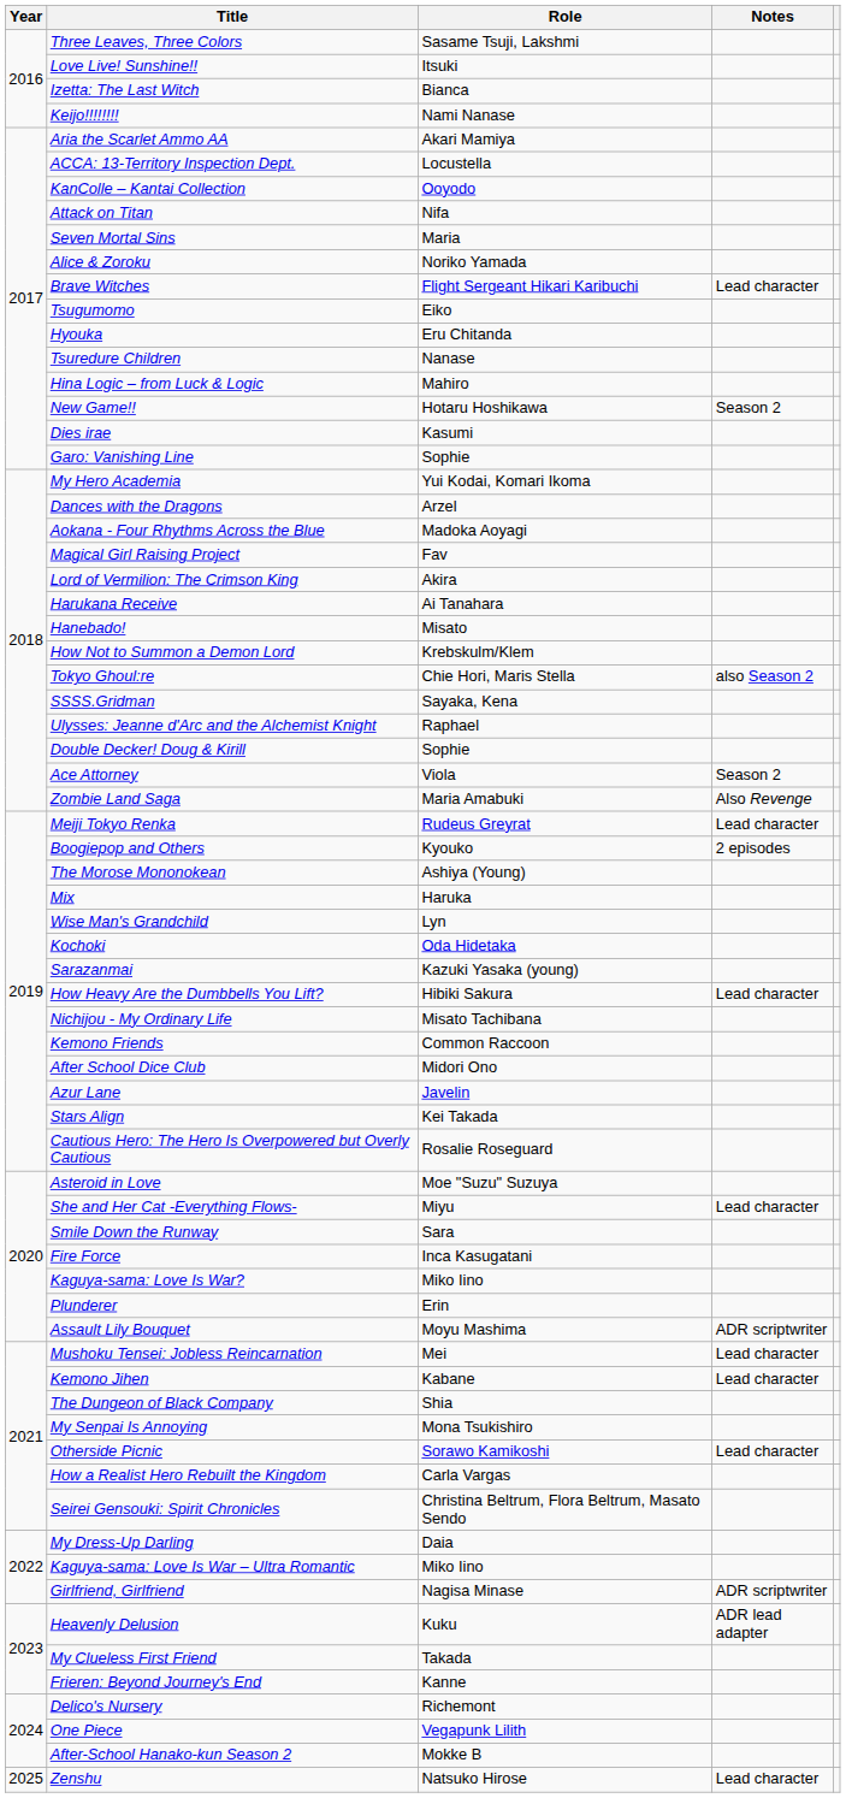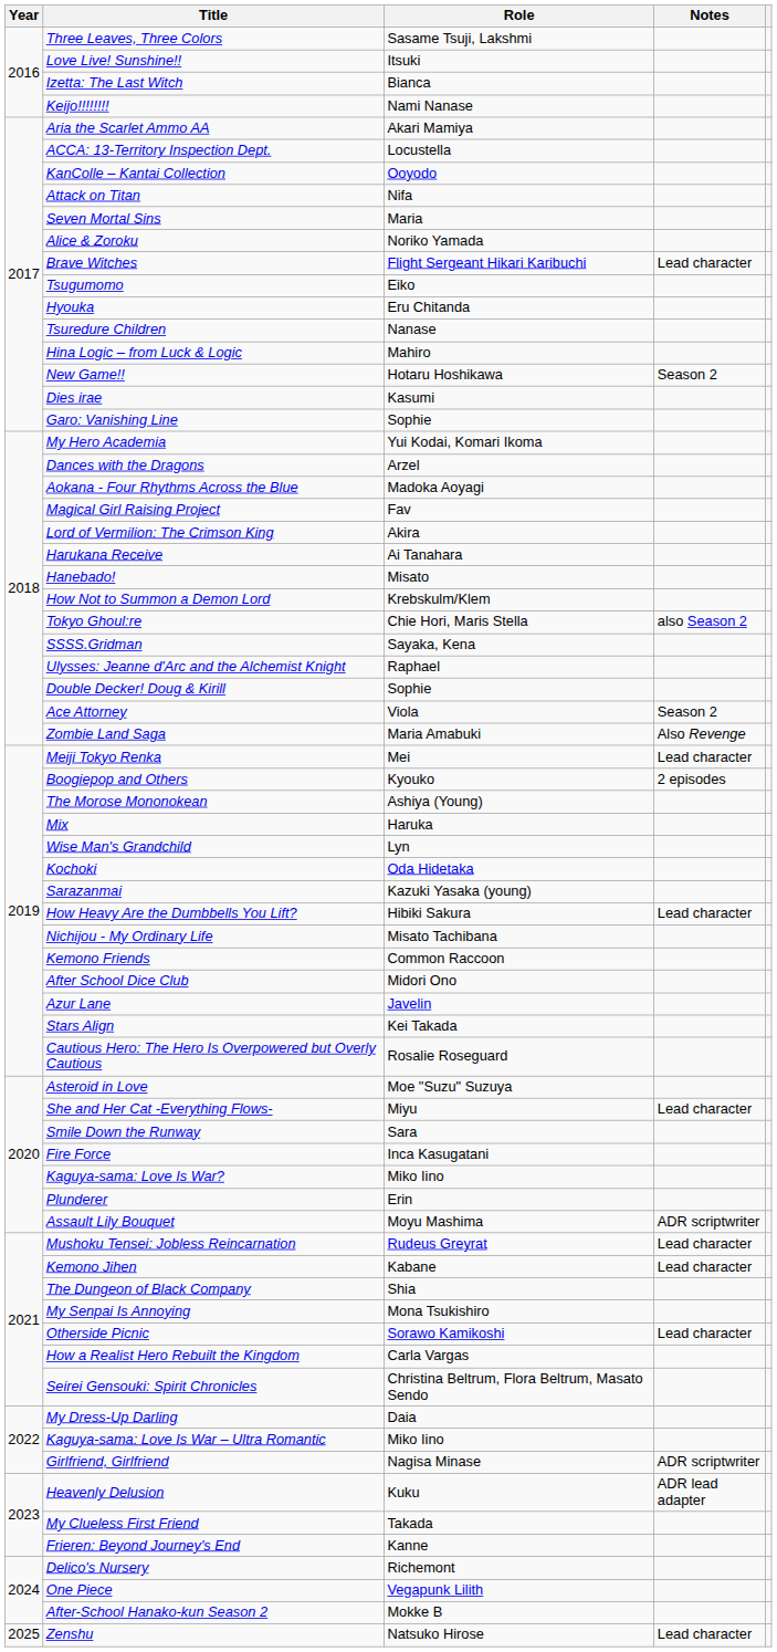 <table class="wikitable sortable plainrowheaders">
 <tr>
 <th>Year</th>
 <th>Title</th>
 <th>Role</th>
 <th class="unsortable">Notes</th>
 <th class="unsortable"></th>
 </tr>
 <tr>
 <td rowspan="4">2016</td>
 <td><em><a href='#'>Three Leaves, Three Colors</a></em></td>
 <td>Sasame Tsuji, Lakshmi</td>
 <td></td>
 <td></td>
 </tr>
 <tr>
 <td><em><a href='#'>Love Live! Sunshine!!</a></em></td>
 <td>Itsuki</td>
 <td></td>
 <td></td>
 </tr>
 <tr>
 <td><em><a href='#'>Izetta: The Last Witch</a></em></td>
 <td>Bianca</td>
 <td></td>
 <td></td>
 </tr>
 <tr>
 <td><em><a href='#'>Keijo!!!!!!!!</a></em></td>
 <td>Nami Nanase</td>
 <td></td>
 <td></td>
 </tr>
 <tr>
 <td rowspan="14">2017</td>
 <td><em><a href='#'>Aria the Scarlet Ammo AA</a></em></td>
 <td>Akari Mamiya</td>
 <td></td>
 <td></td>
 </tr>
 <tr>
 <td><em><a href='#'>ACCA: 13-Territory Inspection Dept.</a></em></td>
 <td>Locustella</td>
 <td></td>
 <td></td>
 </tr>
 <tr>
 <td><em><a href='#'>KanColle – Kantai Collection</a></em></td>
 <td><a href='#'>Ooyodo</a></td>
 <td></td>
 <td></td>
 </tr>
 <tr>
 <td><em><a href='#'>Attack on Titan</a></em></td>
 <td>Nifa</td>
 <td></td>
 <td></td>
 </tr>
 <tr>
 <td><em><a href='#'>Seven Mortal Sins</a></em></td>
 <td>Maria</td>
 <td></td>
 <td></td>
 </tr>
 <tr>
 <td><em><a href='#'>Alice & Zoroku</a></em></td>
 <td>Noriko Yamada</td>
 <td></td>
 <td></td>
 </tr>
 <tr>
 <td><em><a href='#'>Brave Witches</a></em></td>
 <td><a href='#'>Flight Sergeant Hikari Karibuchi</a></td>
 <td>Lead character</td>
 <td></td>
 </tr>
 <tr>
 <td><em><a href='#'>Tsugumomo</a></em></td>
 <td>Eiko</td>
 <td></td>
 <td></td>
 </tr>
 <tr>
 <td><em><a href='#'>Hyouka</a></em></td>
 <td>Eru Chitanda</td>
 <td></td>
 <td></td>
 </tr>
 <tr>
 <td><em><a href='#'>Tsuredure Children</a></em></td>
 <td>Nanase</td>
 <td></td>
 <td></td>
 </tr>
 <tr>
 <td><em><a href='#'>Hina Logic – from Luck & Logic</a></em></td>
 <td>Mahiro</td>
 <td></td>
 <td></td>
 </tr>
 <tr>
 <td><em><a href='#'>New Game!!</a></em></td>
 <td>Hotaru Hoshikawa</td>
 <td>Season 2</td>
 <td></td>
 </tr>
 <tr>
 <td><em><a href='#'>Dies irae</a></em></td>
 <td>Kasumi</td>
 <td></td>
 <td></td>
 </tr>
 <tr>
 <td><em><a href='#'>Garo: Vanishing Line</a></em></td>
 <td>Sophie</td>
 <td></td>
 <td></td>
 </tr>
 <tr>
 <td rowspan="14">2018</td>
 <td><em><a href='#'>My Hero Academia</a></em></td>
 <td>Yui Kodai, Komari Ikoma</td>
 <td></td>
 <td></td>
 </tr>
 <tr>
 <td><em><a href='#'>Dances with the Dragons</a></em></td>
 <td>Arzel</td>
 <td></td>
 <td></td>
 </tr>
 <tr>
 <td><em><a href='#'>Aokana - Four Rhythms Across the Blue</a></em></td>
 <td>Madoka Aoyagi</td>
 <td></td>
 <td></td>
 </tr>
 <tr>
 <td><em><a href='#'>Magical Girl Raising Project</a></em></td>
 <td>Fav</td>
 <td></td>
 <td></td>
 </tr>
 <tr>
 <td><em><a href='#'>Lord of Vermilion: The Crimson King</a></em></td>
 <td>Akira</td>
 <td></td>
 <td></td>
 </tr>
 <tr>
 <td><em><a href='#'>Harukana Receive</a></em></td>
 <td>Ai Tanahara</td>
 <td></td>
 <td></td>
 </tr>
 <tr>
 <td><em><a href='#'>Hanebado!</a></em></td>
 <td>Misato</td>
 <td></td>
 <td></td>
 </tr>
 <tr>
 <td><em><a href='#'>How Not to Summon a Demon Lord</a></em></td>
 <td>Krebskulm/Klem</td>
 <td></td>
 <td></td>
 </tr>
 <tr>
 <td><em><a href='#'>Tokyo Ghoul:re</a></em></td>
 <td>Chie Hori, Maris Stella</td>
 <td>also <a href='#'>Season 2</a></td>
 <td></td>
 </tr>
 <tr>
 <td><em><a href='#'>SSSS.Gridman</a></em></td>
 <td>Sayaka, Kena</td>
 <td></td>
 <td></td>
 </tr>
 <tr>
 <td><em><a href='#'>Ulysses: Jeanne d'Arc and the Alchemist Knight</a></em></td>
 <td>Raphael</td>
 <td></td>
 <td></td>
 </tr>
 <tr>
 <td><em><a href='#'>Double Decker! Doug & Kirill</a></em></td>
 <td>Sophie</td>
 <td></td>
 <td></td>
 </tr>
 <tr>
 <td><em><a href='#'>Ace Attorney</a></em></td>
 <td>Viola</td>
 <td>Season 2</td>
 <td></td>
 </tr>
 <tr>
 <td><em><a href='#'>Zombie Land Saga</a></em></td>
 <td>Maria Amabuki</td>
 <td>Also <em>Revenge</em></td>
 <td></td>
 </tr>
 <tr>
 <td rowspan="14">2019</td>
 <td><em><a href='#'>Meiji Tokyo Renka</a></em></td>
-<td><a href='#'>Rudeus Greyrat</a></td>
+<td>Mei</td>
 <td>Lead character</td>
 <td></td>
 </tr>
 <tr>
 <td><em><a href='#'>Boogiepop and Others</a></em></td>
 <td>Kyouko</td>
 <td>2 episodes</td>
 <td></td>
 </tr>
 <tr>
 <td><em><a href='#'>The Morose Mononokean</a></em></td>
 <td>Ashiya (Young)</td>
 <td></td>
 <td></td>
 </tr>
 <tr>
 <td><em><a href='#'>Mix</a></em></td>
 <td>Haruka</td>
 <td></td>
 <td></td>
 </tr>
 <tr>
 <td><em><a href='#'>Wise Man's Grandchild</a></em></td>
 <td>Lyn</td>
 <td></td>
 <td></td>
 </tr>
 <tr>
 <td><em><a href='#'>Kochoki</a></em></td>
 <td><a href='#'>Oda Hidetaka</a></td>
 <td></td>
 <td></td>
 </tr>
 <tr>
 <td><em><a href='#'>Sarazanmai</a></em></td>
 <td>Kazuki Yasaka (young)</td>
 <td></td>
 <td></td>
 </tr>
 <tr>
 <td><em><a href='#'>How Heavy Are the Dumbbells You Lift?</a></em></td>
 <td>Hibiki Sakura</td>
 <td>Lead character</td>
 <td></td>
 </tr>
 <tr>
 <td><em><a href='#'>Nichijou - My Ordinary Life</a></em></td>
 <td>Misato Tachibana</td>
 <td></td>
 <td></td>
 </tr>
 <tr>
 <td><em><a href='#'>Kemono Friends</a></em></td>
 <td>Common Raccoon</td>
 <td></td>
 <td></td>
 </tr>
 <tr>
 <td><em><a href='#'>After School Dice Club</a></em></td>
 <td>Midori Ono</td>
 <td></td>
 <td></td>
 </tr>
 <tr>
 <td><em><a href='#'>Azur Lane</a></em></td>
 <td><a href='#'>Javelin</a></td>
 <td></td>
 <td></td>
 </tr>
 <tr>
 <td><em><a href='#'>Stars Align</a></em></td>
 <td>Kei Takada</td>
 <td></td>
 <td></td>
 </tr>
 <tr>
 <td><em><a href='#'>Cautious Hero: The Hero Is Overpowered but Overly Cautious</a></em></td>
 <td>Rosalie Roseguard</td>
 <td></td>
 <td></td>
 </tr>
 <tr>
 <td rowspan="7">2020</td>
 <td><em><a href='#'>Asteroid in Love</a></em></td>
 <td>Moe "Suzu" Suzuya</td>
 <td></td>
 <td></td>
 </tr>
 <tr>
 <td><em><a href='#'>She and Her Cat -Everything Flows-</a></em></td>
 <td>Miyu</td>
 <td>Lead character</td>
 <td></td>
 </tr>
 <tr>
 <td><em><a href='#'>Smile Down the Runway</a></em></td>
 <td>Sara</td>
 <td></td>
 <td></td>
 </tr>
 <tr>
 <td><em><a href='#'>Fire Force</a></em></td>
 <td>Inca Kasugatani</td>
 <td></td>
 <td></td>
 </tr>
 <tr>
 <td><em><a href='#'>Kaguya-sama: Love Is War?</a></em></td>
 <td>Miko Iino</td>
 <td></td>
 <td></td>
 </tr>
 <tr>
 <td><em><a href='#'>Plunderer</a></em></td>
 <td>Erin</td>
 <td></td>
 <td></td>
 </tr>
 <tr>
 <td><em><a href='#'>Assault Lily Bouquet</a></em></td>
 <td>Moyu Mashima</td>
 <td>ADR scriptwriter</td>
 <td></td>
 </tr>
 <tr>
 <td rowspan="7">2021</td>
 <td><em><a href='#'>Mushoku Tensei: Jobless Reincarnation</a></em></td>
-<td>Mei</td>
+<td><a href='#'>Rudeus Greyrat</a></td>
 <td>Lead character</td>
 <td></td>
 </tr>
 <tr>
 <td><em><a href='#'>Kemono Jihen</a></em></td>
 <td>Kabane</td>
 <td>Lead character</td>
 <td></td>
 </tr>
 <tr>
 <td><em><a href='#'>The Dungeon of Black Company</a></em></td>
 <td>Shia</td>
 <td></td>
 <td></td>
 </tr>
 <tr>
 <td><em><a href='#'>My Senpai Is Annoying</a></em></td>
 <td>Mona Tsukishiro</td>
 <td></td>
 <td></td>
 </tr>
 <tr>
 <td><em><a href='#'>Otherside Picnic</a></em></td>
 <td><a href='#'>Sorawo Kamikoshi</a></td>
 <td>Lead character</td>
 <td></td>
 </tr>
 <tr>
 <td><em><a href='#'>How a Realist Hero Rebuilt the Kingdom</a></em></td>
 <td>Carla Vargas</td>
 <td></td>
 <td></td>
 </tr>
 <tr>
 <td><em><a href='#'>Seirei Gensouki: Spirit Chronicles</a></em></td>
 <td>Christina Beltrum, Flora Beltrum, Masato Sendo</td>
 <td></td>
 <td></td>
 </tr>
 <tr>
 <td rowspan="3">2022</td>
 <td><em><a href='#'>My Dress-Up Darling</a></em></td>
 <td>Daia</td>
 <td></td>
 <td></td>
 </tr>
 <tr>
 <td><em><a href='#'>Kaguya-sama: Love Is War – Ultra Romantic</a></em></td>
 <td>Miko Iino</td>
 <td></td>
 <td></td>
 </tr>
 <tr>
 <td><em><a href='#'>Girlfriend, Girlfriend</a></em></td>
 <td>Nagisa Minase</td>
 <td>ADR scriptwriter</td>
 <td></td>
 </tr>
 <tr>
 <td rowspan="3">2023</td>
 <td><em><a href='#'>Heavenly Delusion</a></em></td>
 <td>Kuku</td>
 <td>ADR lead adapter</td>
 <td></td>
 </tr>
 <tr>
 <td><em><a href='#'>My Clueless First Friend</a></em></td>
 <td>Takada</td>
 <td></td>
 <td></td>
 </tr>
 <tr>
 <td><em><a href='#'>Frieren: Beyond Journey's End</a></em></td>
 <td>Kanne</td>
 <td></td>
 <td></td>
 </tr>
 <tr>
 <td rowspan="3">2024</td>
 <td><em><a href='#'>Delico's Nursery</a></em></td>
 <td>Richemont</td>
 <td></td>
 <td></td>
 </tr>
 <tr>
 <td><em><a href='#'>One Piece</a></em></td>
 <td><a href='#'>Vegapunk Lilith</a></td>
 <td></td>
 <td></td>
 </tr>
 <tr>
 <td><a href='#'><em>After-School Hanako-kun Season 2</em></a></td>
 <td>Mokke B</td>
 <td></td>
 <td></td>
 </tr>
 <tr>
 <td>2025</td>
 <td><em><a href='#'>Zenshu</a></em></td>
 <td>Natsuko Hirose</td>
 <td>Lead character</td>
 <td></td>
 </tr>
 </table>
